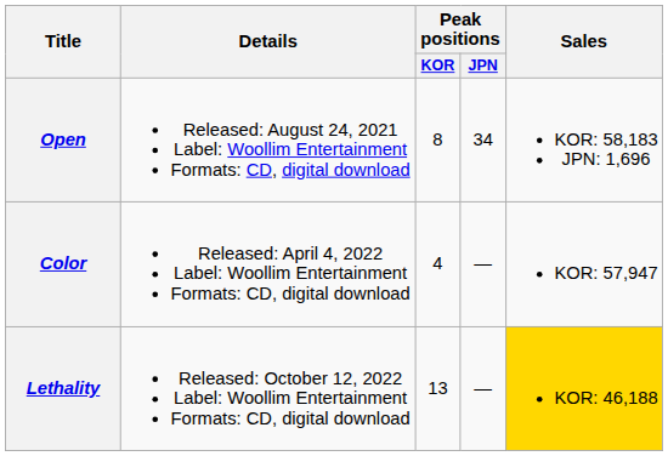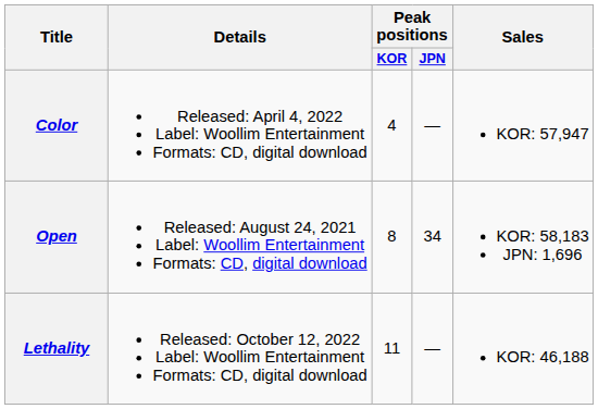 <table class="wikitable plainrowheaders" style="text-align:center">
 <tr>
 <th scope="col" rowspan="2" style="width:6em">Title</th>
 <th scope="col" rowspan="2" style="width:16em">Details</th>
 <th scope="col" colspan="2">Peak positions</th>
 <th scope="col" rowspan="2">Sales</th>
 </tr>
 <tr>
 <th scope="col" style="width:2.5em;font-size:85%"><a href='#'>KOR</a><br></th>
 <th scope="col" style="width:2.5em;font-size:85%"><a href='#'>JPN</a><br></th>
 </tr>
 <tr>
+<th scope="row"><em><a href='#'>Color</a></em></th>
+<td><br><ul><li>Released: April 4, 2022</li><li>Label: Woollim Entertainment</li><li>Formats: CD, digital download</li></ul></td>
+<td>4</td>
+<td>—</td>
+<td><br><ul><li>KOR: 57,947</li></ul></td>
+</tr>
+<tr>
 <th scope="row"><em><a href='#'>Open</a></em></th>
 <td><br><ul><li>Released: August 24, 2021</li><li>Label: <a href='#'>Woollim Entertainment</a></li><li>Formats: <a href='#'>CD</a>, <a href='#'>digital download</a></li></ul></td>
 <td>8</td>
 <td>34</td>
 <td><br><ul><li>KOR: 58,183</li><li>JPN: 1,696</li></ul></td>
 </tr>
 <tr>
-<th scope="row"><em><a href='#'>Color</a></em></th>
-<td><br><ul><li>Released: April 4, 2022</li><li>Label: Woollim Entertainment</li><li>Formats: CD, digital download</li></ul></td>
-<td>4</td>
-<td>—</td>
-<td><br><ul><li>KOR: 57,947</li></ul></td>
-</tr>
-<tr>
 <th scope="row"><em><a href='#'>Lethality</a></em></th>
 <td><br><ul><li>Released: October 12, 2022</li><li>Label: Woollim Entertainment</li><li>Formats: CD, digital download</li></ul></td>
-<td>13</td>
+<td>11</td>
 <td>—</td>
-<td style="background: gold;"><br><ul><li>KOR: 46,188</li></ul></td>
+<td><br><ul><li>KOR: 46,188</li></ul></td>
 </tr>
 </table>
